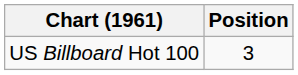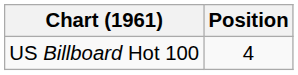 <table class="wikitable plainrowheaders">
 <tr>
 <th>Chart (1961)</th>
 <th>Position</th>
 </tr>
 <tr>
 <td>US <em>Billboard</em> Hot 100</td>
-<td style="text-align:center;">3</td>
+<td style="text-align:center;">4</td>
 </tr>
 </table>
